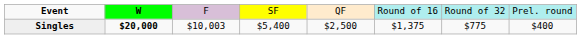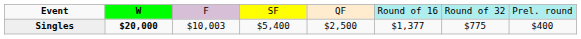 <table class=wikitable style=font-size:95%;text-align:center>
 <tr>
 <td style="width:130px"><strong>Event</strong></td>
 <td style="width:85px; background:lime"><strong>W</strong></td>
 <td style="width:85px; background:thistle">F</td>
 <td style="width:85px; background:#ffff00">SF</td>
 <td style="width:85px; background:#ffebcd">QF</td>
 <td style="width:85px; background:#afeeee">Round of 16</td>
 <td style="width:85px; background:#afeeee">Round of 32</td>
 <td style="width:85px; background:#afeeee">Prel. round</td>
 </tr>
 <tr>
 <th style=background:#efefef>Singles </th>
 <td><strong>$20,000</strong></td>
 <td>$10,003</td>
 <td>$5,400</td>
 <td>$2,500</td>
-<td>$1,375</td>
+<td>$1,377</td>
 <td>$775</td>
 <td>$400</td>
 </tr>
 </table>
